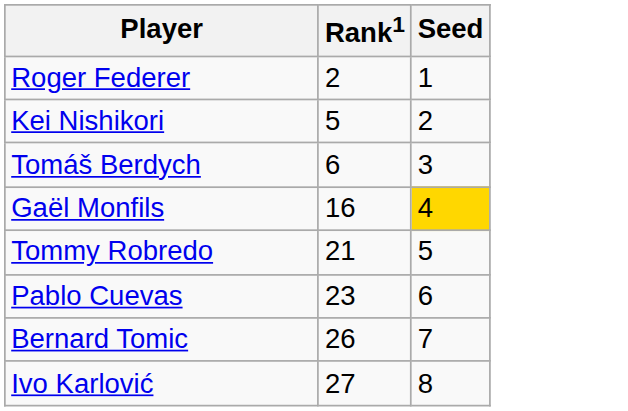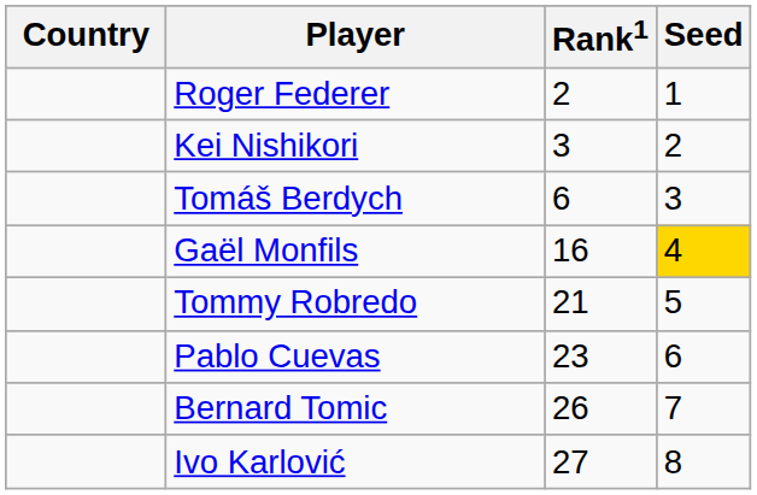 <table class="wikitable" border="1">
 <tr>
+<th width="70">Country</th>
 <th width="175">Player</th>
 <th>Rank<sup>1</sup></th>
 <th>Seed</th>
 </tr>
 <tr>
+<td></td>
 <td><a href='#'>Roger Federer</a></td>
 <td>2</td>
 <td>1</td>
 </tr>
 <tr>
+<td></td>
 <td><a href='#'>Kei Nishikori</a></td>
-<td>5</td>
+<td>3</td>
 <td>2</td>
 </tr>
 <tr>
+<td></td>
 <td><a href='#'>Tomáš Berdych</a></td>
 <td>6</td>
 <td>3</td>
 </tr>
 <tr>
+<td></td>
 <td><a href='#'>Gaël Monfils</a></td>
 <td>16</td>
 <td style="background: gold;">4</td>
 </tr>
 <tr>
+<td></td>
 <td><a href='#'>Tommy Robredo</a></td>
 <td>21</td>
 <td>5</td>
 </tr>
 <tr>
+<td></td>
 <td><a href='#'>Pablo Cuevas</a></td>
 <td>23</td>
 <td>6</td>
 </tr>
 <tr>
+<td></td>
 <td><a href='#'>Bernard Tomic</a></td>
 <td>26</td>
 <td>7</td>
 </tr>
 <tr>
+<td></td>
 <td><a href='#'>Ivo Karlović</a></td>
 <td>27</td>
 <td>8</td>
 </tr>
 </table>
